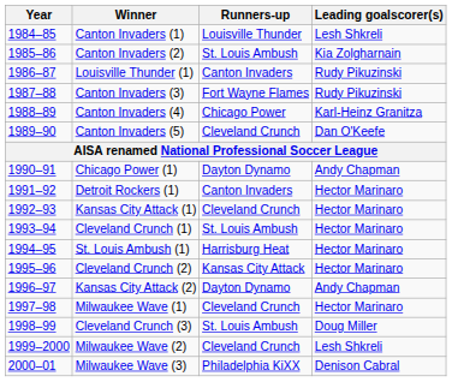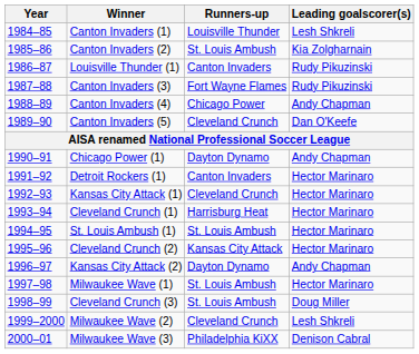 <table class="wikitable">
 <tr>
 <th>Year</th>
 <th>Winner </th>
 <th>Runners-up</th>
 <th>Leading goalscorer(s)</th>
 </tr>
 <tr>
 <td><a href='#'>1984–85</a></td>
 <td><a href='#'>Canton Invaders</a> (1)</td>
 <td><a href='#'>Louisville Thunder</a></td>
 <td><a href='#'>Lesh Shkreli</a></td>
 </tr>
 <tr>
 <td><a href='#'>1985–86</a></td>
 <td><a href='#'>Canton Invaders</a> (2)</td>
 <td><a href='#'>St. Louis Ambush</a></td>
 <td><a href='#'>Kia Zolgharnain</a></td>
 </tr>
 <tr>
 <td><a href='#'>1986–87</a></td>
 <td><a href='#'>Louisville Thunder</a> (1)</td>
 <td><a href='#'>Canton Invaders</a></td>
 <td><a href='#'>Rudy Pikuzinski</a></td>
 </tr>
 <tr>
 <td><a href='#'>1987–88</a></td>
 <td><a href='#'>Canton Invaders</a> (3)</td>
 <td><a href='#'>Fort Wayne Flames</a></td>
 <td><a href='#'>Rudy Pikuzinski</a></td>
 </tr>
 <tr>
 <td><a href='#'>1988–89</a></td>
 <td><a href='#'>Canton Invaders</a> (4)</td>
 <td><a href='#'>Chicago Power</a></td>
-<td><a href='#'>Karl-Heinz Granitza</a></td>
+<td><a href='#'>Andy Chapman</a></td>
 </tr>
 <tr>
 <td><a href='#'>1989–90</a></td>
 <td><a href='#'>Canton Invaders</a> (5)</td>
 <td><a href='#'>Cleveland Crunch</a></td>
 <td><a href='#'>Dan O'Keefe</a></td>
 </tr>
 <tr>
 <th colspan="4">AISA renamed <a href='#'>National Professional Soccer League</a></th>
 </tr>
 <tr>
 <td><a href='#'>1990–91</a></td>
 <td><a href='#'>Chicago Power</a> (1)</td>
 <td><a href='#'>Dayton Dynamo</a></td>
 <td><a href='#'>Andy Chapman</a></td>
 </tr>
 <tr>
 <td><a href='#'>1991–92</a></td>
 <td><a href='#'>Detroit Rockers</a> (1)</td>
 <td><a href='#'>Canton Invaders</a></td>
 <td><a href='#'>Hector Marinaro</a></td>
 </tr>
 <tr>
 <td><a href='#'>1992–93</a></td>
 <td><a href='#'>Kansas City Attack</a> (1)</td>
 <td><a href='#'>Cleveland Crunch</a></td>
 <td><a href='#'>Hector Marinaro</a></td>
 </tr>
 <tr>
 <td><a href='#'>1993–94</a></td>
 <td><a href='#'>Cleveland Crunch</a> (1)</td>
-<td><a href='#'>St. Louis Ambush</a></td>
+<td><a href='#'>Harrisburg Heat</a></td>
 <td><a href='#'>Hector Marinaro</a></td>
 </tr>
 <tr>
 <td><a href='#'>1994–95</a></td>
 <td><a href='#'>St. Louis Ambush</a> (1)</td>
-<td><a href='#'>Harrisburg Heat</a></td>
+<td><a href='#'>St. Louis Ambush</a></td>
 <td><a href='#'>Hector Marinaro</a></td>
 </tr>
 <tr>
 <td><a href='#'>1995–96</a></td>
 <td><a href='#'>Cleveland Crunch</a> (2)</td>
 <td><a href='#'>Kansas City Attack</a></td>
 <td><a href='#'>Hector Marinaro</a></td>
 </tr>
 <tr>
 <td><a href='#'>1996–97</a></td>
 <td><a href='#'>Kansas City Attack</a> (2)</td>
 <td><a href='#'>Dayton Dynamo</a></td>
 <td><a href='#'>Andy Chapman</a></td>
 </tr>
 <tr>
 <td><a href='#'>1997–98</a></td>
 <td><a href='#'>Milwaukee Wave</a> (1)</td>
-<td><a href='#'>Cleveland Crunch</a></td>
+<td><a href='#'>St. Louis Ambush</a></td>
 <td><a href='#'>Hector Marinaro</a></td>
 </tr>
 <tr>
 <td><a href='#'>1998–99</a></td>
 <td><a href='#'>Cleveland Crunch</a> (3)</td>
 <td><a href='#'>St. Louis Ambush</a></td>
 <td><a href='#'>Doug Miller</a></td>
 </tr>
 <tr>
 <td><a href='#'>1999–2000</a></td>
 <td><a href='#'>Milwaukee Wave</a> (2)</td>
 <td><a href='#'>Cleveland Crunch</a></td>
 <td><a href='#'>Lesh Shkreli</a></td>
 </tr>
 <tr>
 <td><a href='#'>2000–01</a></td>
 <td><a href='#'>Milwaukee Wave</a> (3)</td>
 <td><a href='#'>Philadelphia KiXX</a></td>
 <td><a href='#'>Denison Cabral</a></td>
 </tr>
 </table>
